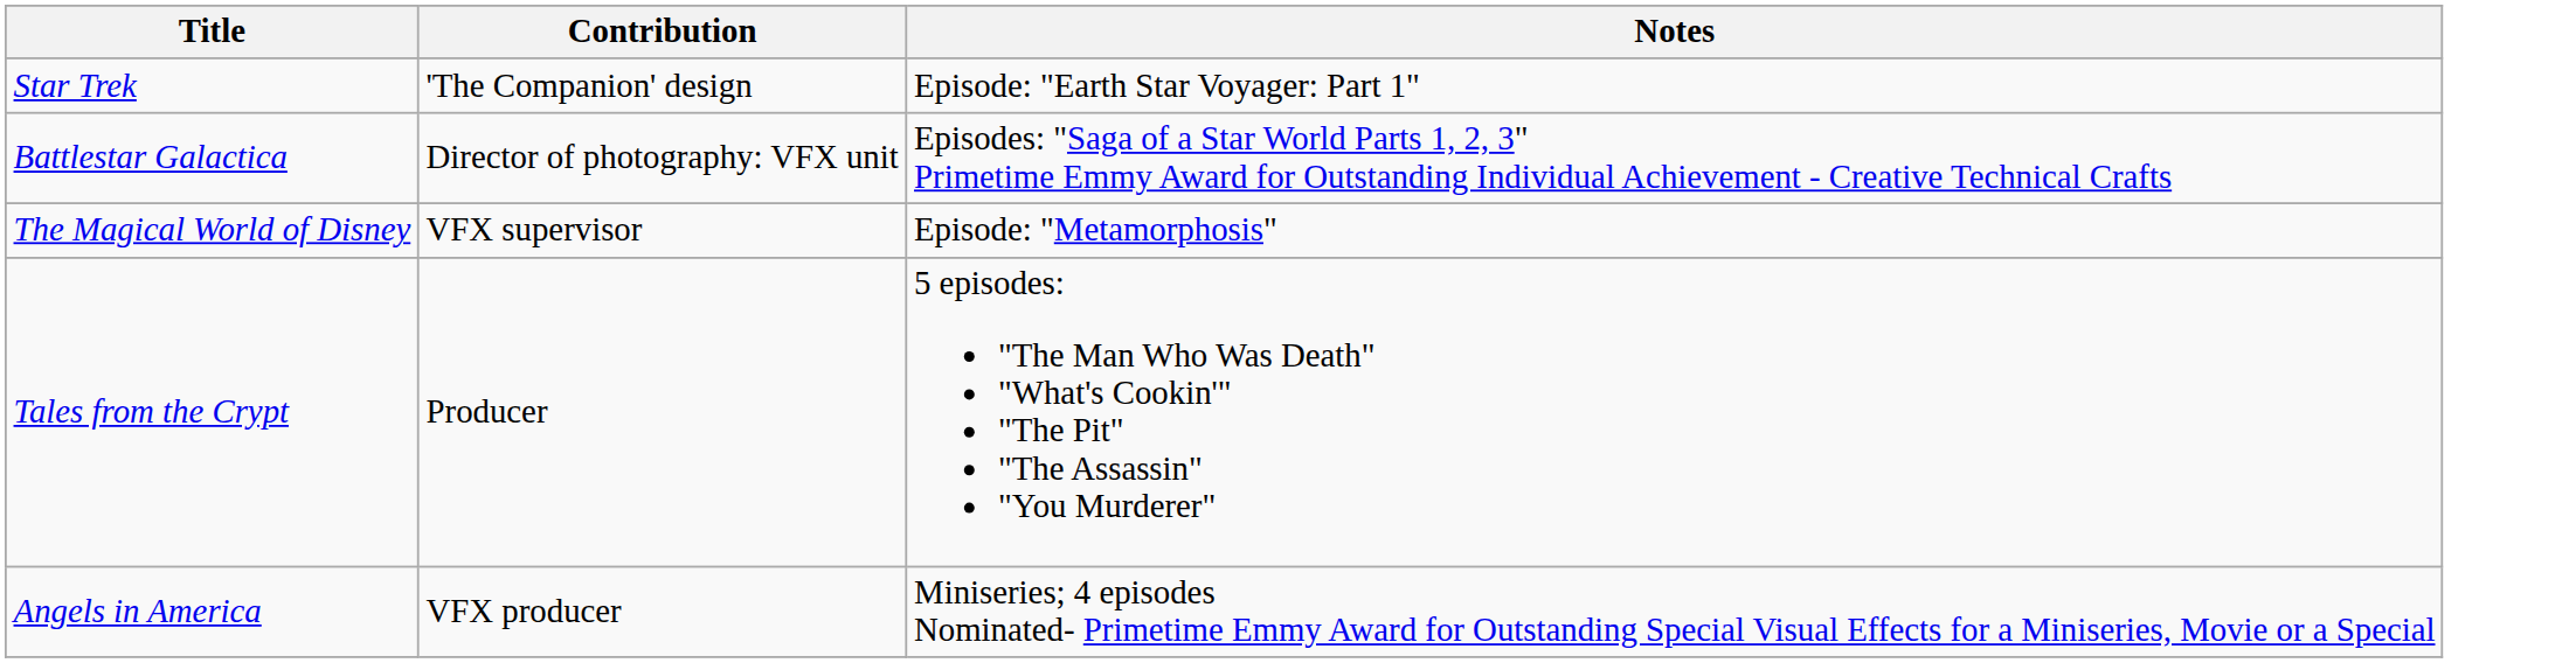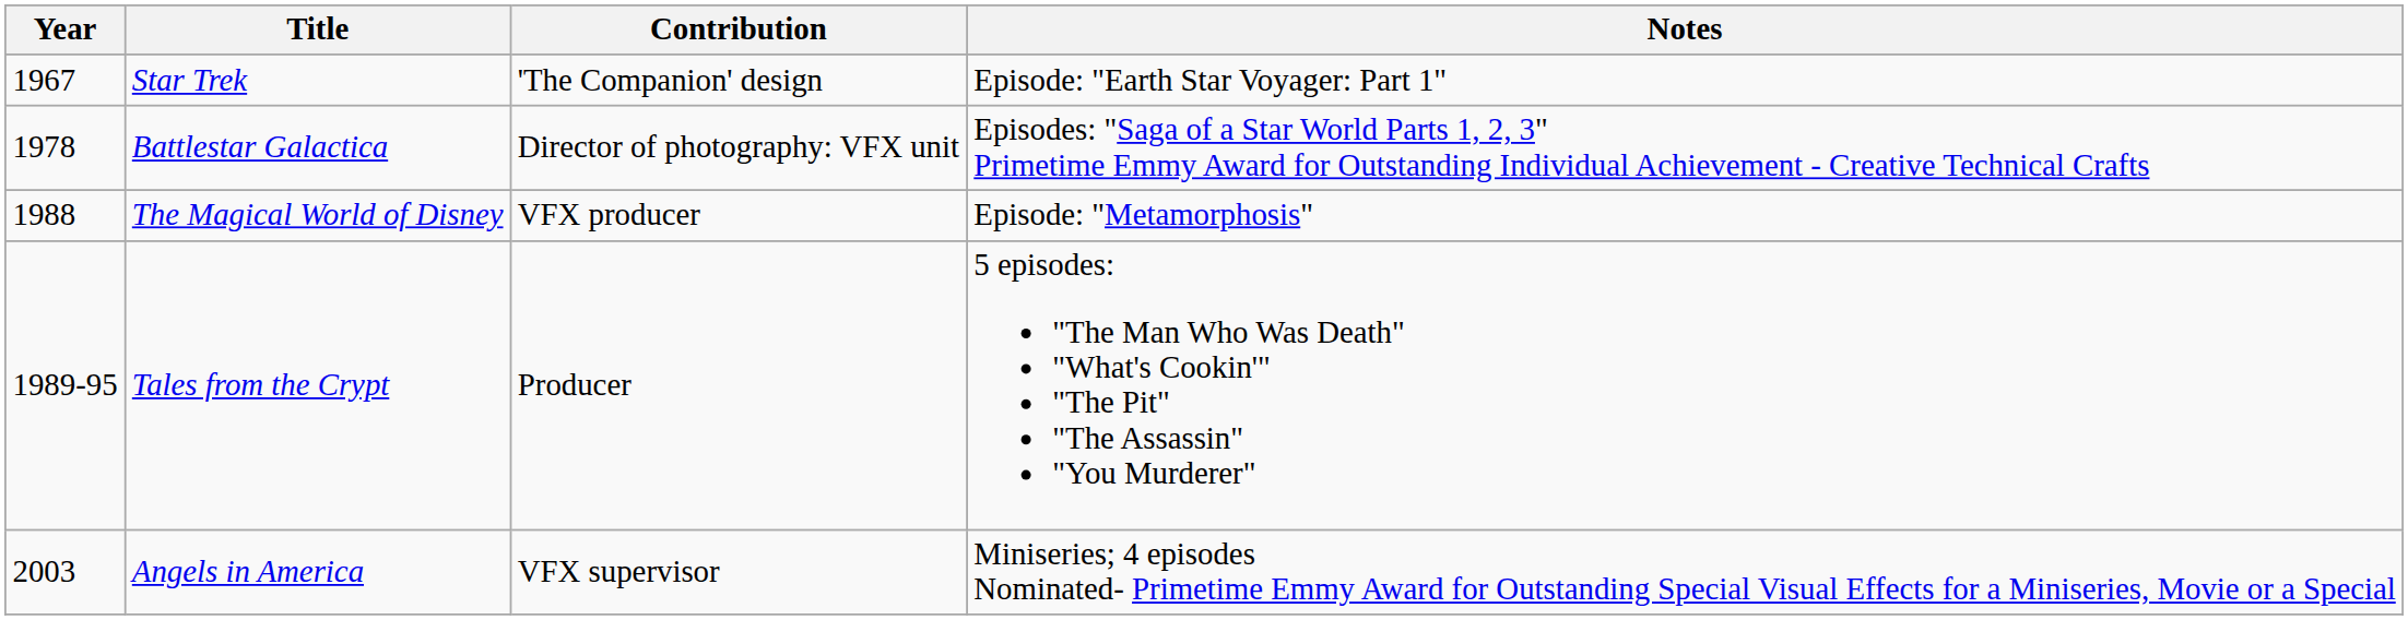 <table class="wikitable">
 <tr>
+<th>Year</th>
 <th>Title</th>
 <th>Contribution</th>
 <th>Notes</th>
 </tr>
 <tr>
+<td>1967</td>
 <td><a href='#'><em>Star Trek</em></a></td>
 <td>'The Companion' design</td>
 <td>Episode: "Earth Star Voyager: Part 1"</td>
 </tr>
 <tr>
+<td>1978</td>
 <td><a href='#'><em>Battlestar Galactica</em></a></td>
 <td>Director of photography: VFX unit</td>
 <td>Episodes: "<a href='#'>Saga of a Star World Parts 1, 2, 3</a>"<br><a href='#'>Primetime Emmy Award for Outstanding Individual Achievement - Creative Technical Crafts</a></td>
 </tr>
 <tr>
+<td>1988</td>
 <td><em><a href='#'>The Magical World of Disney</a></em></td>
-<td>VFX supervisor</td>
+<td>VFX producer</td>
 <td>Episode: "<a href='#'>Metamorphosis</a>"</td>
 </tr>
 <tr>
+<td>1989-95</td>
 <td><a href='#'><em>Tales from the Crypt</em></a></td>
 <td>Producer</td>
 <td>5 episodes:<br><ul><li>"The Man Who Was Death"</li><li>"What's Cookin'"</li><li>"The Pit"</li><li>"The Assassin"</li><li>"You Murderer"</li></ul></td>
 </tr>
 <tr>
+<td>2003</td>
 <td><a href='#'><em>Angels in America</em></a></td>
-<td>VFX producer</td>
+<td>VFX supervisor</td>
 <td>Miniseries; 4 episodes<br>Nominated- <a href='#'>Primetime Emmy Award for Outstanding Special Visual Effects for a Miniseries, Movie or a Special</a></td>
 </tr>
 </table>
